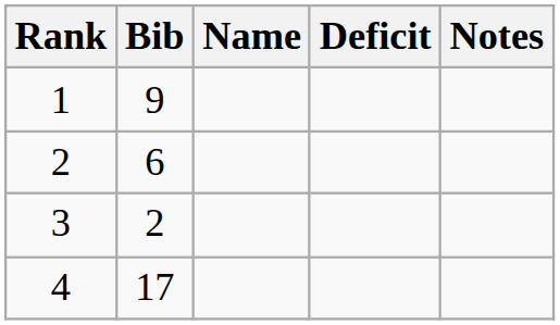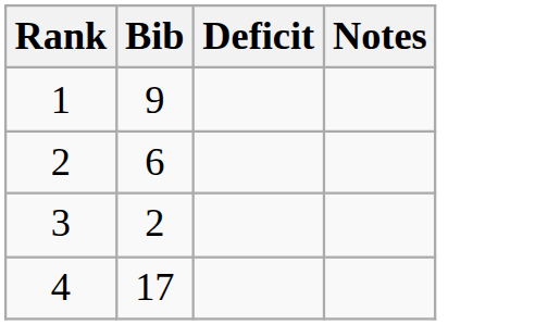 <table class="wikitable" style="text-align:center;">
 <tr>
 <th>Rank</th>
 <th>Bib</th>
-<th>Name</th>
 <th>Deficit</th>
 <th>Notes</th>
 </tr>
 <tr>
 <td>1</td>
 <td>9</td>
-<td align=left></td>
 <td></td>
 <td></td>
 </tr>
 <tr>
 <td>2</td>
 <td>6</td>
-<td align=left></td>
 <td></td>
 <td></td>
 </tr>
 <tr>
 <td>3</td>
 <td>2</td>
-<td align=left></td>
 <td></td>
 <td></td>
 </tr>
 <tr>
 <td>4</td>
 <td>17</td>
-<td align=left></td>
 <td></td>
 <td></td>
 </tr>
 </table>
